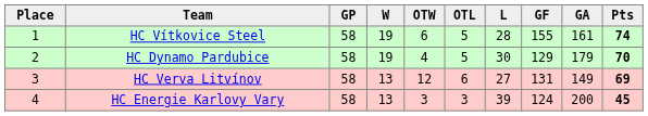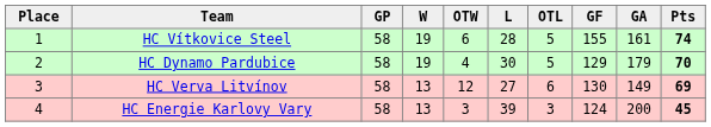 <table cellpadding="3" cellspacing="0" border="1" style="font-size: 95%; text-align: center; border: gray solid 1px; border-collapse: collapse;" width="50%">
 <tr bgcolor=#efefef>
 <th width="20">Place</th>
 <th width="185">Team</th>
 <th width="20">GP</th>
 <th width="20">W</th>
 <th width="20">OTW</th>
+<th width="20">L</th>
 <th width="20">OTL</th>
-<th width="20">L</th>
 <th width="20">GF</th>
 <th width="20">GA</th>
 <th width="20">Pts</th>
 </tr>
 <tr align=center bgcolor=ccffcc>
 <td>1</td>
 <td><a href='#'>HC Vítkovice Steel</a></td>
 <td>58</td>
 <td>19</td>
 <td>6</td>
+<td>28</td>
 <td>5</td>
-<td>28</td>
 <td>155</td>
 <td>161</td>
 <td><strong>74</strong></td>
 </tr>
 <tr align=center bgcolor=ccffcc>
 <td>2</td>
 <td><a href='#'>HC Dynamo Pardubice</a></td>
 <td>58</td>
 <td>19</td>
 <td>4</td>
+<td>30</td>
 <td>5</td>
-<td>30</td>
 <td>129</td>
 <td>179</td>
 <td><strong>70</strong></td>
 </tr>
 <tr align=center bgcolor=ffcccc>
 <td>3</td>
 <td><a href='#'>HC Verva Litvínov</a></td>
 <td>58</td>
 <td>13</td>
 <td>12</td>
+<td>27</td>
 <td>6</td>
-<td>27</td>
-<td>131</td>
+<td>130</td>
 <td>149</td>
 <td><strong>69</strong></td>
 </tr>
 <tr align=center bgcolor=ffcccc>
 <td>4</td>
 <td><a href='#'>HC Energie Karlovy Vary</a></td>
 <td>58</td>
 <td>13</td>
 <td>3</td>
+<td>39</td>
 <td>3</td>
-<td>39</td>
 <td>124</td>
 <td>200</td>
 <td><strong>45</strong></td>
 </tr>
 </table>
